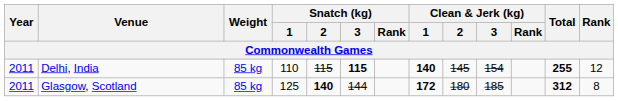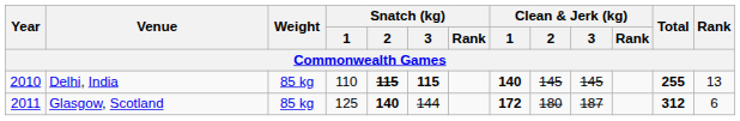 <table class = "wikitable" style="text-align:center;">
 <tr>
 <th rowspan=2 width=40>Year</th>
 <th rowspan=2 width=250>Venue</th>
 <th rowspan=2 width=60>Weight</th>
 <th colspan=4>Snatch (kg)</th>
 <th colspan=4>Clean & Jerk (kg)</th>
 <th rowspan=2 width=40>Total</th>
 <th rowspan=2 width=40>Rank</th>
 </tr>
 <tr>
 <th width=40>1</th>
 <th width=40>2</th>
 <th width=40>3</th>
 <th width=40>Rank</th>
 <th width=40>1</th>
 <th width=40>2</th>
 <th width=40>3</th>
 <th width=40>Rank</th>
 </tr>
 <tr>
 <th colspan=13><a href='#'>Commonwealth Games</a></th>
 </tr>
 <tr>
-<td><a href='#'>2011</a></td>
+<td><a href='#'>2010</a></td>
 <td align=left> <a href='#'>Delhi</a>, <a href='#'>India</a></td>
 <td><a href='#'>85 kg</a></td>
 <td>110</td>
-<td><s>115</s></td>
+<td><strong><s>115</s></strong></td>
 <td><strong>115</strong></td>
 <td></td>
 <td><strong>140</strong></td>
 <td><s>145</s></td>
-<td><s>154</s></td>
+<td><s>145</s></td>
 <td></td>
 <td><strong>255</strong></td>
-<td>12</td>
+<td>13</td>
 </tr>
 <tr>
 <td><a href='#'>2011</a></td>
 <td align=left> <a href='#'>Glasgow</a>, <a href='#'>Scotland</a></td>
 <td><a href='#'>85 kg</a></td>
 <td>125</td>
 <td><strong>140</strong></td>
 <td><s>144</s></td>
 <td></td>
 <td><strong>172</strong></td>
 <td><s>180</s></td>
-<td><s>185</s></td>
+<td><s>187</s></td>
 <td></td>
 <td><strong>312</strong></td>
-<td>8</td>
+<td>6</td>
 </tr>
 </table>
